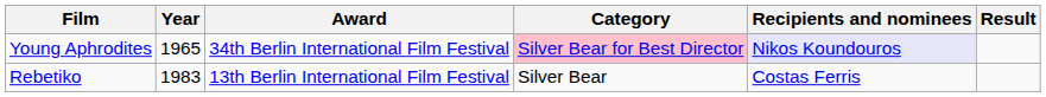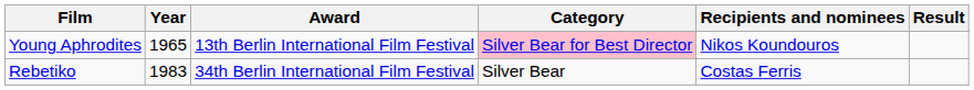 <table class="wikitable">
 <tr>
 <th>Film</th>
 <th>Year</th>
 <th>Award</th>
 <th>Category</th>
 <th>Recipients and nominees</th>
 <th>Result</th>
 </tr>
 <tr>
 <td><a href='#'>Young Aphrodites</a></td>
 <td>1965</td>
-<td><a href='#'>34th Berlin International Film Festival</a></td>
+<td><a href='#'>13th Berlin International Film Festival</a></td>
 <td style="background: pink;"><a href='#'>Silver Bear for Best Director</a></td>
-<td style="background: lavender;"><a href='#'>Nikos Koundouros</a></td>
+<td><a href='#'>Nikos Koundouros</a></td>
 <td></td>
 </tr>
 <tr>
 <td><a href='#'>Rebetiko</a></td>
 <td>1983</td>
-<td><a href='#'>13th Berlin International Film Festival</a></td>
+<td><a href='#'>34th Berlin International Film Festival</a></td>
 <td>Silver Bear</td>
 <td><a href='#'>Costas Ferris</a></td>
 <td></td>
 </tr>
 </table>
